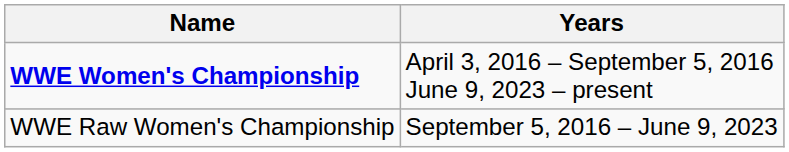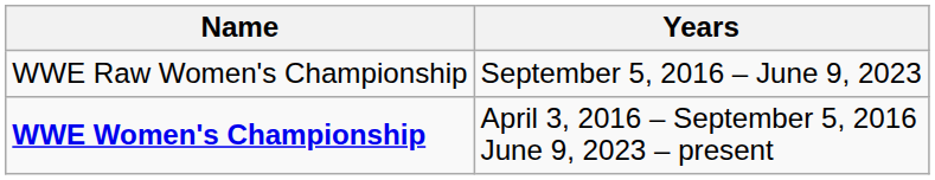 <table class="wikitable">
 <tr>
 <th>Name</th>
 <th>Years</th>
 </tr>
 <tr>
+<td>WWE Raw Women's Championship</td>
+<td>September 5, 2016 – June 9, 2023</td>
+</tr>
+<tr>
 <td><strong><a href='#'>WWE Women's Championship</a></strong></td>
 <td>April 3, 2016 – September 5, 2016<br>June 9, 2023 – present</td>
 </tr>
-<tr>
-<td>WWE Raw Women's Championship</td>
-<td>September 5, 2016 – June 9, 2023</td>
-</tr>
 </table>
